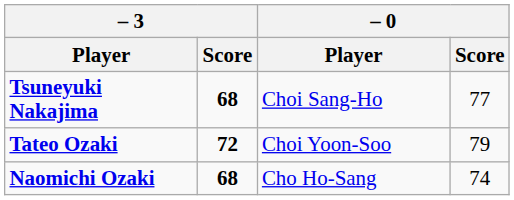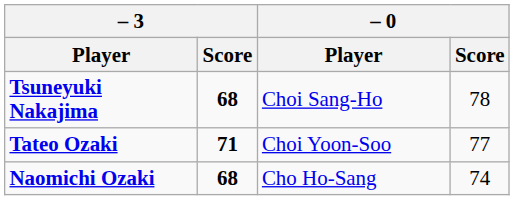 <table class=wikitable>
 <tr>
 <th colspan=2> – 3</th>
 <th colspan=2> – 0</th>
 </tr>
 <tr>
 <th width=140>Player</th>
 <th>Score</th>
 <th width=140>Player</th>
 <th>Score</th>
 </tr>
 <tr>
 <td><strong><a href='#'>Tsuneyuki Nakajima</a></strong></td>
 <td align=center><strong>68</strong></td>
 <td><a href='#'>Choi Sang-Ho</a></td>
-<td align=center>77</td>
+<td align=center>78</td>
 </tr>
 <tr>
 <td><strong><a href='#'>Tateo Ozaki</a></strong></td>
-<td align=center><strong>72</strong></td>
+<td align=center><strong>71</strong></td>
 <td><a href='#'>Choi Yoon-Soo</a></td>
-<td align=center>79</td>
+<td align=center>77</td>
 </tr>
 <tr>
 <td><strong><a href='#'>Naomichi Ozaki</a></strong></td>
 <td align=center><strong>68</strong></td>
 <td><a href='#'>Cho Ho-Sang</a></td>
 <td align=center>74</td>
 </tr>
 </table>
